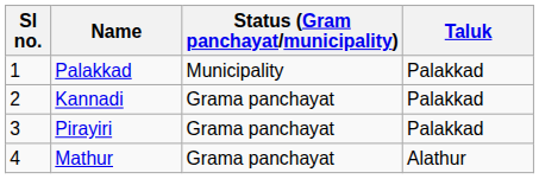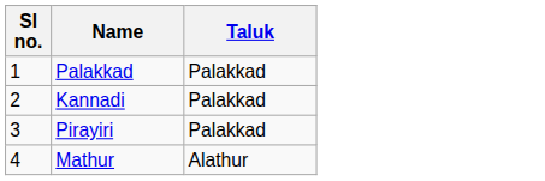 <table class="wikitable sortable" style="font-size:95%;">
 <tr>
 <th width="30px">Sl no.</th>
 <th width="100px">Name</th>
-<th width="130px">Status (<a href='#'>Gram panchayat</a>/<a href='#'>municipality</a>)</th>
 <th width="100px"><a href='#'>Taluk</a></th>
 </tr>
 <tr>
 <td>1</td>
 <td><a href='#'>Palakkad</a></td>
-<td>Municipality</td>
 <td>Palakkad</td>
 </tr>
 <tr>
 <td>2</td>
 <td><a href='#'>Kannadi</a></td>
-<td>Grama panchayat</td>
 <td>Palakkad</td>
 </tr>
 <tr>
 <td>3</td>
 <td><a href='#'>Pirayiri</a></td>
-<td>Grama panchayat</td>
 <td>Palakkad</td>
 </tr>
 <tr>
 <td>4</td>
 <td><a href='#'>Mathur</a></td>
-<td>Grama panchayat</td>
 <td>Alathur</td>
 </tr>
 </table>
